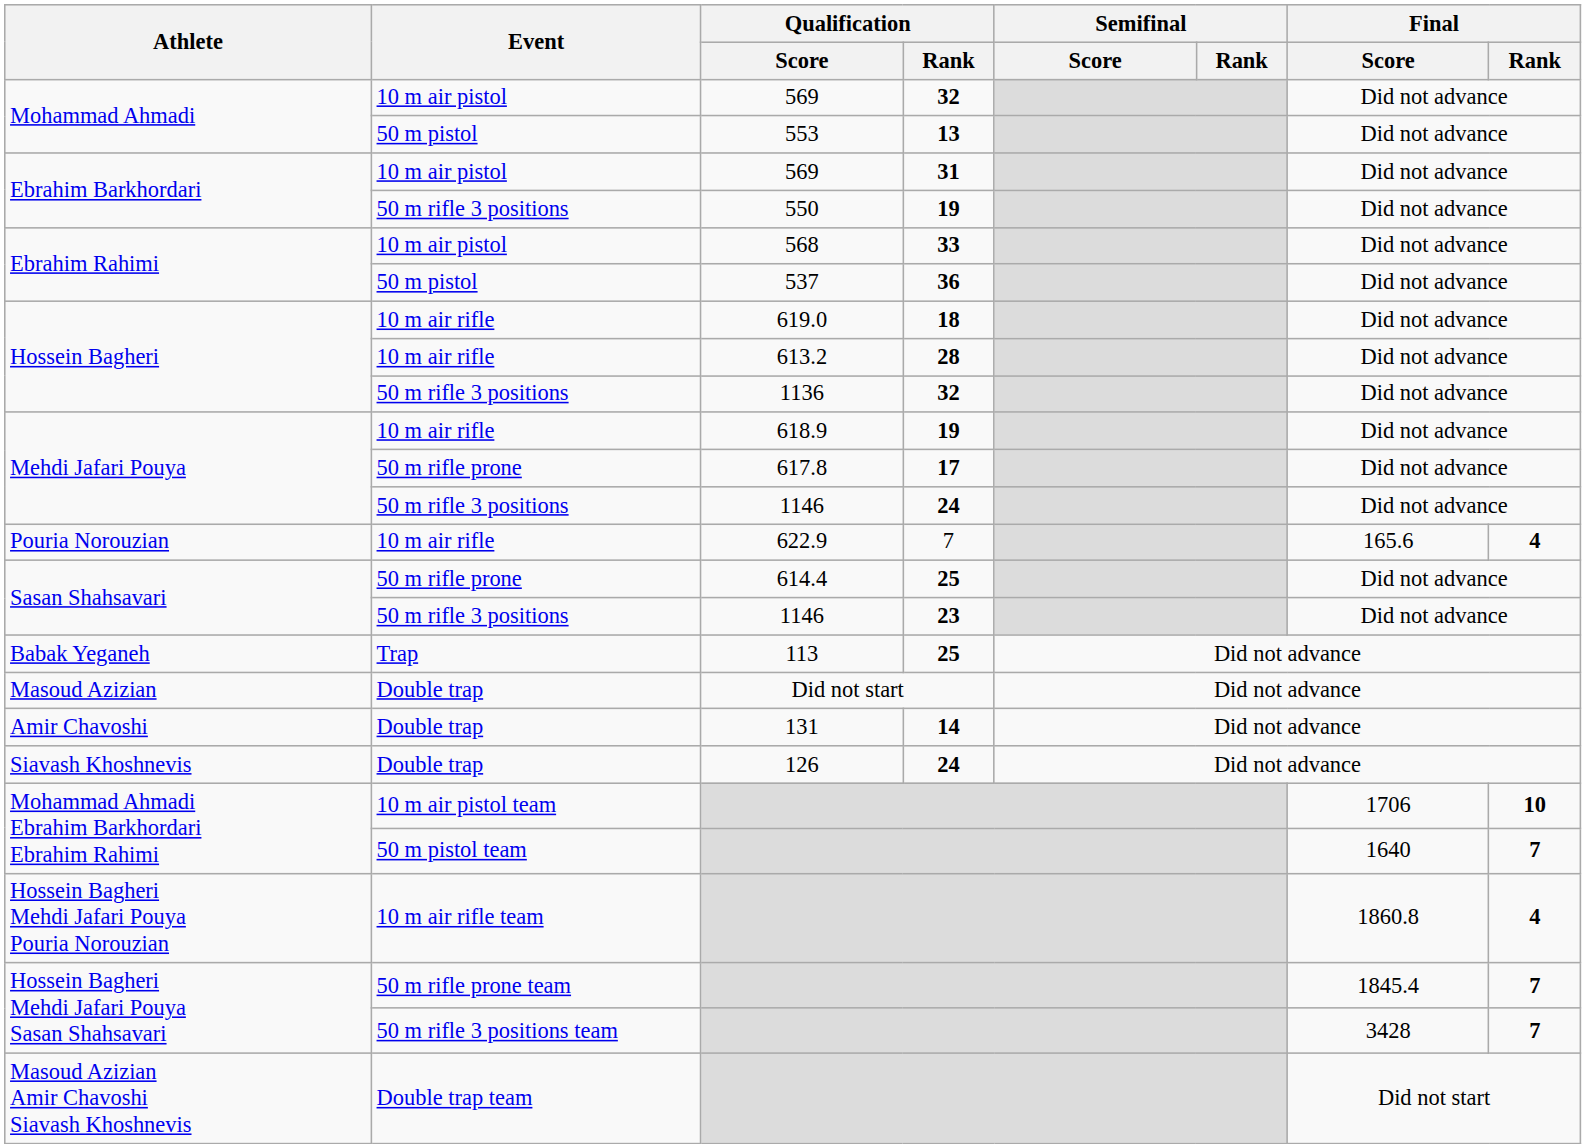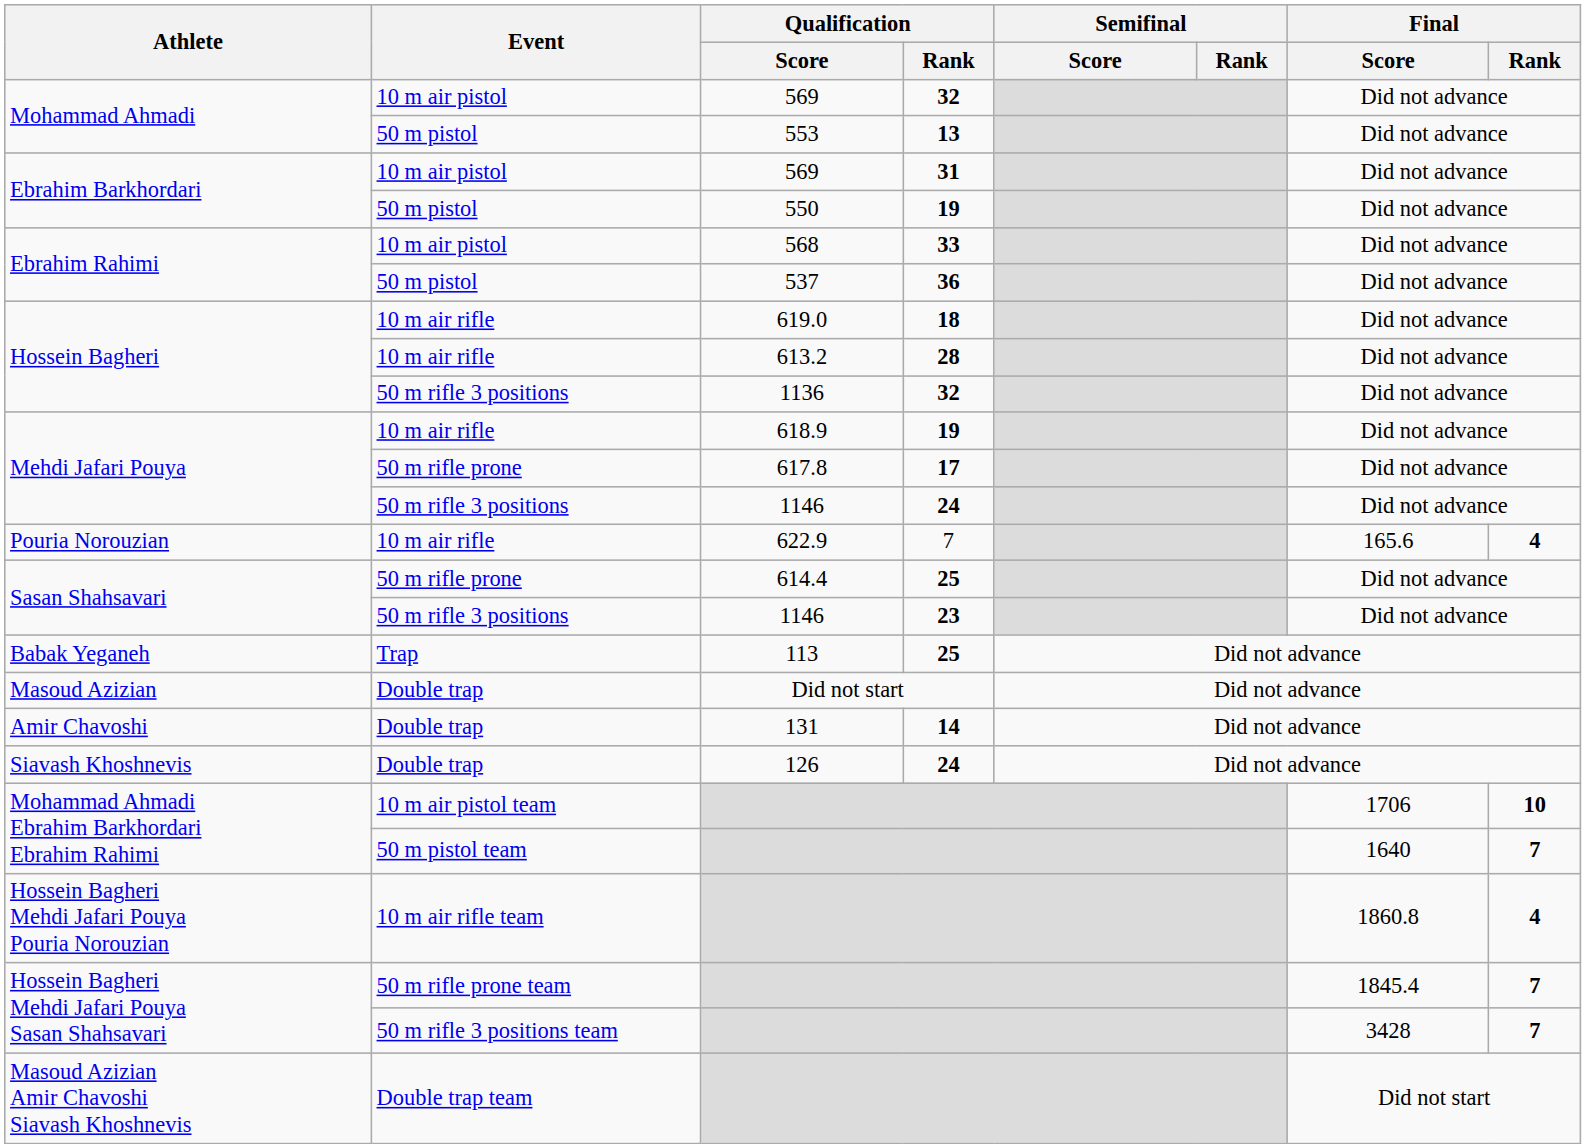 <table class="wikitable" width="80%" style="text-align:center; font-size:90%">
 <tr>
 <th rowspan="2" width="20%">Athlete</th>
 <th rowspan="2" width="18%">Event</th>
 <th colspan="2">Qualification</th>
 <th colspan="2">Semifinal</th>
 <th colspan="2">Final</th>
 </tr>
 <tr>
 <th width="11%">Score</th>
 <th width="5%">Rank</th>
 <th width="11%">Score</th>
 <th width="5%">Rank</th>
 <th width="11%">Score</th>
 <th width="5%">Rank</th>
 </tr>
 <tr>
 <td rowspan=2 align=left><a href='#'>Mohammad Ahmadi</a></td>
 <td align=left><a href='#'>10 m air pistol</a></td>
 <td>569</td>
 <td><strong>32</strong></td>
 <td colspan=2 bgcolor=#DCDCDC></td>
 <td colspan=2>Did not advance</td>
 </tr>
 <tr>
 <td align=left><a href='#'>50 m pistol</a></td>
 <td>553</td>
 <td><strong>13</strong></td>
 <td colspan=2 bgcolor=#DCDCDC></td>
 <td colspan=2>Did not advance</td>
 </tr>
 <tr>
 <td rowspan=2 align=left><a href='#'>Ebrahim Barkhordari</a></td>
 <td align=left><a href='#'>10 m air pistol</a></td>
 <td>569</td>
 <td><strong>31</strong></td>
 <td colspan=2 bgcolor=#DCDCDC></td>
 <td colspan=2>Did not advance</td>
 </tr>
 <tr>
-<td align=left><a href='#'>50 m rifle 3 positions</a></td>
+<td align=left><a href='#'>50 m pistol</a></td>
 <td>550</td>
 <td><strong>19</strong></td>
 <td colspan=2 bgcolor=#DCDCDC></td>
 <td colspan=2>Did not advance</td>
 </tr>
 <tr>
 <td rowspan=2 align=left><a href='#'>Ebrahim Rahimi</a></td>
 <td align=left><a href='#'>10 m air pistol</a></td>
 <td>568</td>
 <td><strong>33</strong></td>
 <td colspan=2 bgcolor=#DCDCDC></td>
 <td colspan=2>Did not advance</td>
 </tr>
 <tr>
 <td align=left><a href='#'>50 m pistol</a></td>
 <td>537</td>
 <td><strong>36</strong></td>
 <td colspan=2 bgcolor=#DCDCDC></td>
 <td colspan=2>Did not advance</td>
 </tr>
 <tr>
 <td rowspan=3 align=left><a href='#'>Hossein Bagheri</a></td>
 <td align=left><a href='#'>10 m air rifle</a></td>
 <td>619.0</td>
 <td><strong>18</strong></td>
 <td colspan=2 bgcolor=#DCDCDC></td>
 <td colspan=2>Did not advance</td>
 </tr>
 <tr>
 <td align=left><a href='#'>10 m air rifle</a></td>
 <td>613.2</td>
 <td><strong>28</strong></td>
 <td colspan=2 bgcolor=#DCDCDC></td>
 <td colspan=2>Did not advance</td>
 </tr>
 <tr>
 <td align=left><a href='#'>50 m rifle 3 positions</a></td>
 <td>1136</td>
 <td><strong>32</strong></td>
 <td colspan=2 bgcolor=#DCDCDC></td>
 <td colspan=2>Did not advance</td>
 </tr>
 <tr>
 <td rowspan=3 align="left"><a href='#'>Mehdi Jafari Pouya</a></td>
 <td align=left><a href='#'>10 m air rifle</a></td>
 <td>618.9</td>
 <td><strong>19</strong></td>
 <td colspan=2 bgcolor=#DCDCDC></td>
 <td colspan=2>Did not advance</td>
 </tr>
 <tr>
 <td align=left><a href='#'>50 m rifle prone</a></td>
 <td>617.8</td>
 <td><strong>17</strong></td>
 <td colspan=2 bgcolor=#DCDCDC></td>
 <td colspan=2>Did not advance</td>
 </tr>
 <tr>
 <td align=left><a href='#'>50 m rifle 3 positions</a></td>
 <td>1146</td>
 <td><strong>24</strong></td>
 <td colspan=2 bgcolor=#DCDCDC></td>
 <td colspan=2>Did not advance</td>
 </tr>
 <tr>
 <td align=left><a href='#'>Pouria Norouzian</a></td>
 <td align=left><a href='#'>10 m air rifle</a></td>
 <td>622.9</td>
 <td>7 <strong></strong></td>
 <td colspan=2 bgcolor=#DCDCDC></td>
 <td>165.6</td>
 <td><strong>4</strong></td>
 </tr>
 <tr>
 <td rowspan=2 align=left><a href='#'>Sasan Shahsavari</a></td>
 <td align=left><a href='#'>50 m rifle prone</a></td>
 <td>614.4</td>
 <td><strong>25</strong></td>
 <td colspan=2 bgcolor=#DCDCDC></td>
 <td colspan=2>Did not advance</td>
 </tr>
 <tr>
 <td align=left><a href='#'>50 m rifle 3 positions</a></td>
 <td>1146</td>
 <td><strong>23</strong></td>
 <td colspan=2 bgcolor=#DCDCDC></td>
 <td colspan=2>Did not advance</td>
 </tr>
 <tr>
 <td align=left><a href='#'>Babak Yeganeh</a></td>
 <td align=left><a href='#'>Trap</a></td>
 <td>113</td>
 <td><strong>25</strong></td>
 <td colspan=4>Did not advance</td>
 </tr>
 <tr>
 <td align=left><a href='#'>Masoud Azizian</a></td>
 <td align=left><a href='#'>Double trap</a></td>
 <td colspan=2>Did not start</td>
 <td colspan=4>Did not advance</td>
 </tr>
 <tr>
 <td align=left><a href='#'>Amir Chavoshi</a></td>
 <td align=left><a href='#'>Double trap</a></td>
 <td>131</td>
 <td><strong>14</strong></td>
 <td colspan=4>Did not advance</td>
 </tr>
 <tr>
 <td align=left><a href='#'>Siavash Khoshnevis</a></td>
 <td align=left><a href='#'>Double trap</a></td>
 <td>126</td>
 <td><strong>24</strong></td>
 <td colspan=4>Did not advance</td>
 </tr>
 <tr>
 <td rowspan=2 align=left><a href='#'>Mohammad Ahmadi</a><br><a href='#'>Ebrahim Barkhordari</a><br><a href='#'>Ebrahim Rahimi</a></td>
 <td align=left><a href='#'>10 m air pistol team</a></td>
 <td colspan=4 bgcolor=#DCDCDC></td>
 <td>1706</td>
 <td><strong>10</strong></td>
 </tr>
 <tr>
 <td align=left><a href='#'>50 m pistol team</a></td>
 <td colspan=4 bgcolor=#DCDCDC></td>
 <td>1640</td>
 <td><strong>7</strong></td>
 </tr>
 <tr>
 <td align=left><a href='#'>Hossein Bagheri</a><br><a href='#'>Mehdi Jafari Pouya</a><br><a href='#'>Pouria Norouzian</a></td>
 <td align=left><a href='#'>10 m air rifle team</a></td>
 <td colspan=4 bgcolor=#DCDCDC></td>
 <td>1860.8</td>
 <td><strong>4</strong></td>
 </tr>
 <tr>
 <td rowspan=2 align=left><a href='#'>Hossein Bagheri</a><br><a href='#'>Mehdi Jafari Pouya</a><br><a href='#'>Sasan Shahsavari</a></td>
 <td align=left><a href='#'>50 m rifle prone team</a></td>
 <td colspan=4 bgcolor=#DCDCDC></td>
 <td>1845.4</td>
 <td><strong>7</strong></td>
 </tr>
 <tr>
 <td align=left><a href='#'>50 m rifle 3 positions team</a></td>
 <td colspan=4 bgcolor=#DCDCDC></td>
 <td>3428</td>
 <td><strong>7</strong></td>
 </tr>
 <tr>
 <td align=left><a href='#'>Masoud Azizian</a><br><a href='#'>Amir Chavoshi</a><br><a href='#'>Siavash Khoshnevis</a></td>
 <td align=left><a href='#'>Double trap team</a></td>
 <td colspan=4 bgcolor=#DCDCDC></td>
 <td colspan=2>Did not start</td>
 </tr>
 </table>
